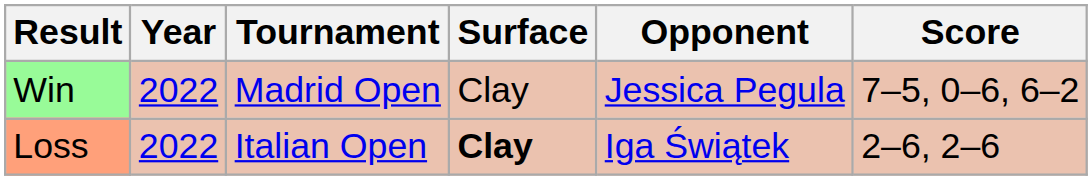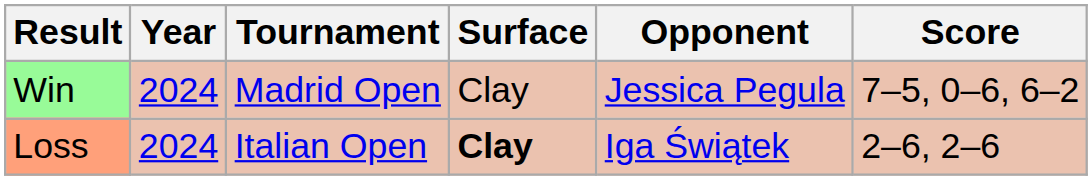 <table class="sortable wikitable">
 <tr>
 <th>Result</th>
 <th>Year</th>
 <th>Tournament</th>
 <th>Surface</th>
 <th>Opponent</th>
 <th>Score</th>
 </tr>
 <tr bgcolor=EBC2AF>
 <td bgcolor=98FB98>Win</td>
-<td><a href='#'>2022</a></td>
+<td><a href='#'>2024</a></td>
 <td><a href='#'>Madrid Open</a></td>
 <td>Clay</td>
 <td> <a href='#'>Jessica Pegula</a></td>
 <td>7–5, 0–6, 6–2</td>
 </tr>
 <tr bgcolor=EBC2AF>
 <td bgcolor=FFA07A>Loss</td>
-<td><a href='#'>2022</a></td>
+<td><a href='#'>2024</a></td>
 <td><a href='#'>Italian Open</a></td>
 <td><strong>Clay</strong></td>
 <td> <a href='#'>Iga Świątek</a></td>
 <td>2–6, 2–6</td>
 </tr>
 </table>
